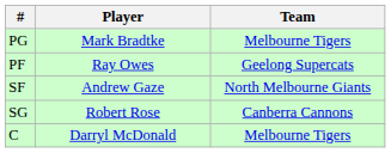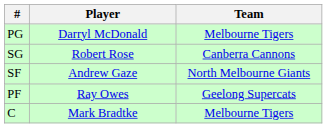 <table class="wikitable" style="text-align:center">
 <tr>
 <th width=25>#</th>
 <th width=180>Player</th>
 <th width=180>Team</th>
 </tr>
 <tr style="background:#cfc;">
 <td align=left>PG</td>
-<td><a href='#'>Mark Bradtke</a></td>
+<td><a href='#'>Darryl McDonald</a></td>
 <td><a href='#'>Melbourne Tigers</a></td>
+</tr>
+<tr style="background:#cfc;">
+<td align=left>SG</td>
+<td><a href='#'>Robert Rose</a></td>
+<td><a href='#'>Canberra Cannons</a></td>
+</tr>
+<tr style="background:#cfc;">
+<td align=left>SF</td>
+<td><a href='#'>Andrew Gaze</a></td>
+<td><a href='#'>North Melbourne Giants</a></td>
 </tr>
 <tr style="background:#cfc;">
 <td align=left>PF</td>
 <td><a href='#'>Ray Owes</a></td>
 <td><a href='#'>Geelong Supercats</a></td>
 </tr>
 <tr style="background:#cfc;">
-<td align=left>SF</td>
-<td><a href='#'>Andrew Gaze</a></td>
-<td><a href='#'>North Melbourne Giants</a></td>
-</tr>
-<tr style="background:#cfc;">
-<td align=left>SG</td>
-<td><a href='#'>Robert Rose</a></td>
-<td><a href='#'>Canberra Cannons</a></td>
-</tr>
-<tr style="background:#cfc;">
 <td align=left>C</td>
-<td><a href='#'>Darryl McDonald</a></td>
+<td><a href='#'>Mark Bradtke</a></td>
 <td><a href='#'>Melbourne Tigers</a></td>
 </tr>
 </table>
